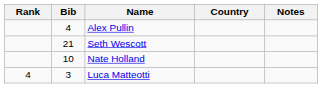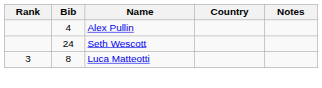 <table class="wikitable" style="text-align:center;" width=40%>
 <tr>
 <th>Rank</th>
 <th>Bib</th>
 <th>Name</th>
 <th>Country</th>
 <th>Notes</th>
 </tr>
 <tr>
 <td></td>
 <td>4</td>
 <td align=left><a href='#'>Alex Pullin</a></td>
 <td align=left></td>
 <td></td>
 </tr>
 <tr>
 <td></td>
-<td>21</td>
+<td>24</td>
 <td align=left><a href='#'>Seth Wescott</a></td>
 <td align=left></td>
 <td></td>
 </tr>
 <tr>
-<td></td>
-<td>10</td>
-<td align=left><a href='#'>Nate Holland</a></td>
-<td align=left></td>
-<td></td>
-</tr>
-<tr>
-<td>4</td>
 <td>3</td>
+<td>8</td>
 <td align=left><a href='#'>Luca Matteotti</a></td>
 <td align=left></td>
 <td></td>
 </tr>
 </table>
